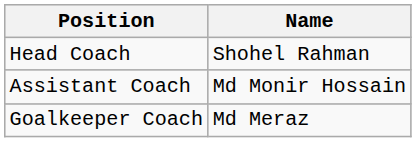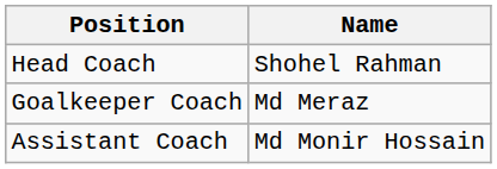 <table class="wikitable sortable">
 <tr>
 <th>Position</th>
 <th>Name</th>
 </tr>
 <tr>
 <td>Head Coach</td>
 <td> Shohel Rahman</td>
 </tr>
 <tr>
+<td>Goalkeeper Coach</td>
+<td> Md Meraz</td>
+</tr>
+<tr>
 <td>Assistant Coach</td>
 <td> Md Monir Hossain</td>
 </tr>
-<tr>
-<td>Goalkeeper Coach</td>
-<td> Md Meraz</td>
-</tr>
 </table>
